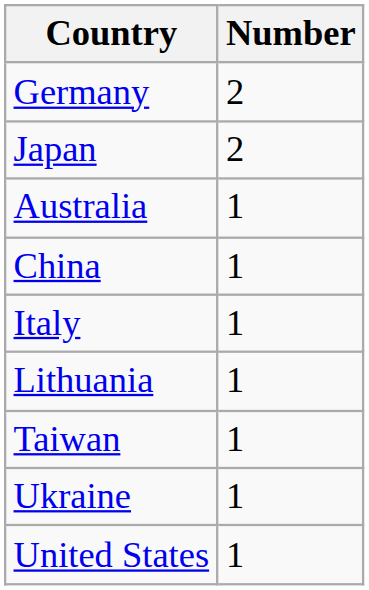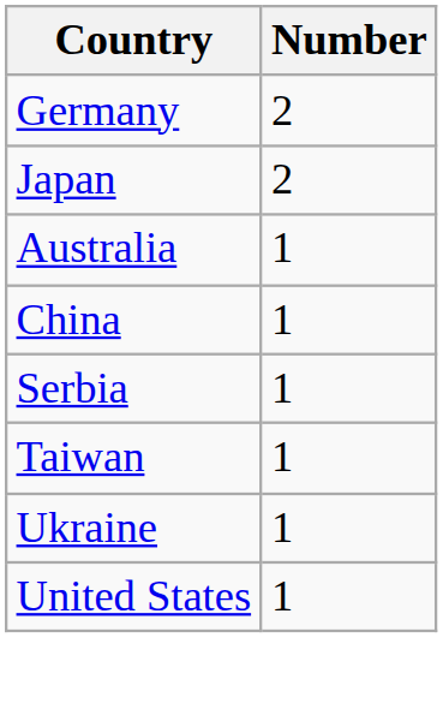 <table class="wikitable sortable">
 <tr>
 <th>Country</th>
 <th>Number</th>
 </tr>
 <tr>
 <td><a href='#'>Germany</a></td>
 <td>2</td>
 </tr>
 <tr>
 <td><a href='#'>Japan</a></td>
 <td>2</td>
 </tr>
 <tr>
 <td><a href='#'>Australia</a></td>
 <td>1</td>
 </tr>
 <tr>
 <td><a href='#'>China</a></td>
 <td>1</td>
 </tr>
 <tr>
-<td><a href='#'>Italy</a></td>
-<td>1</td>
-</tr>
-<tr>
-<td><a href='#'>Lithuania</a></td>
+<td><a href='#'>Serbia</a></td>
 <td>1</td>
 </tr>
 <tr>
 <td><a href='#'>Taiwan</a></td>
 <td>1</td>
 </tr>
 <tr>
 <td><a href='#'>Ukraine</a></td>
 <td>1</td>
 </tr>
 <tr>
 <td><a href='#'>United States</a></td>
 <td>1</td>
 </tr>
 </table>
